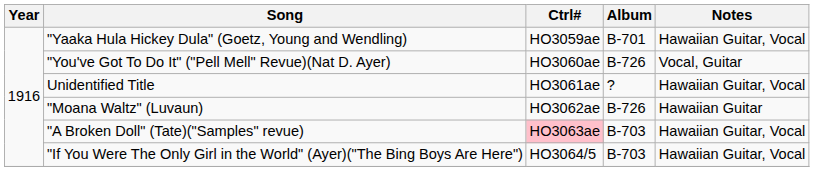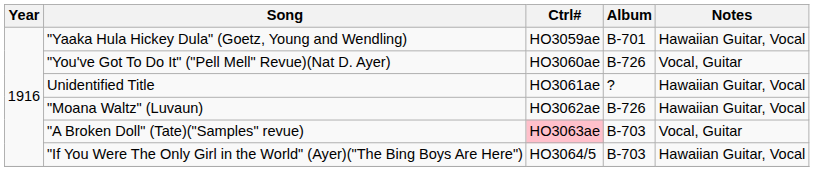 <table class="wikitable">
 <tr>
 <th>Year</th>
 <th>Song</th>
 <th>Ctrl#</th>
 <th>Album</th>
 <th>Notes</th>
 </tr>
 <tr>
 <td rowspan=6>1916</td>
 <td>"Yaaka Hula Hickey Dula" (Goetz, Young and Wendling)</td>
 <td>HO3059ae</td>
 <td>B-701</td>
 <td>Hawaiian Guitar, Vocal</td>
 </tr>
 <tr>
 <td>"You've Got To Do It" ("Pell Mell" Revue)(Nat D. Ayer)</td>
 <td>HO3060ae</td>
 <td>B-726</td>
 <td>Vocal, Guitar</td>
 </tr>
 <tr>
 <td>Unidentified Title</td>
 <td>HO3061ae</td>
 <td>?</td>
 <td>Hawaiian Guitar, Vocal</td>
 </tr>
 <tr>
 <td>"Moana Waltz" (Luvaun)</td>
 <td>HO3062ae</td>
 <td>B-726</td>
-<td>Hawaiian Guitar</td>
+<td>Hawaiian Guitar, Vocal</td>
 </tr>
 <tr>
 <td>"A Broken Doll" (Tate)("Samples" revue)</td>
 <td style="background: pink;">HO3063ae</td>
 <td>B-703</td>
-<td>Hawaiian Guitar, Vocal</td>
+<td>Vocal, Guitar</td>
 </tr>
 <tr>
 <td>"If You Were The Only Girl in the World" (Ayer)("The Bing Boys Are Here")</td>
 <td>HO3064/5</td>
 <td>B-703</td>
 <td>Hawaiian Guitar, Vocal</td>
 </tr>
 <tr>
 </tr>
 </table>
